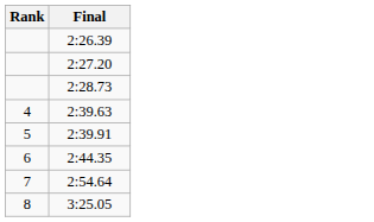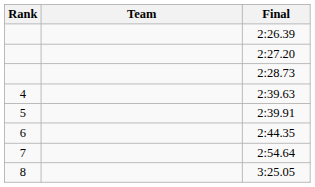 <table class=wikitable style="text-align:center">
 <tr>
 <th width=40>Rank</th>
+<th width=250>Team</th>
 <th width=80>Final</th>
 </tr>
 <tr>
 <td></td>
+<td align=left></td>
 <td>2:26.39</td>
 </tr>
 <tr>
 <td></td>
+<td align=left></td>
 <td>2:27.20</td>
 </tr>
 <tr>
 <td></td>
+<td align=left></td>
 <td>2:28.73</td>
 </tr>
 <tr>
 <td>4</td>
+<td align=left></td>
 <td>2:39.63</td>
 </tr>
 <tr>
 <td>5</td>
+<td align=left></td>
 <td>2:39.91</td>
 </tr>
 <tr>
 <td>6</td>
+<td align=left></td>
 <td>2:44.35</td>
 </tr>
 <tr>
 <td>7</td>
+<td align=left></td>
 <td>2:54.64</td>
 </tr>
 <tr>
 <td>8</td>
+<td align=left></td>
 <td>3:25.05</td>
 </tr>
 </table>
